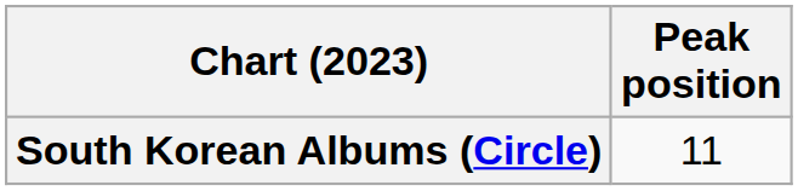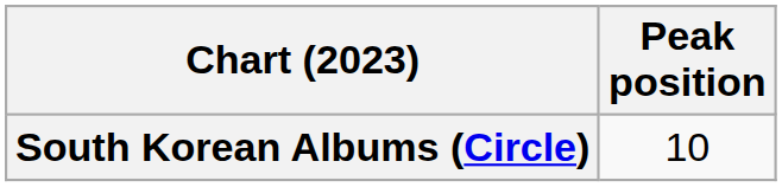 <table class="wikitable plainrowheaders" style="text-align:center">
 <tr>
 <th scope="col">Chart (2023)</th>
 <th scope="col">Peak<br>position</th>
 </tr>
 <tr>
 <th scope="row">South Korean Albums (<a href='#'>Circle</a>)</th>
-<td>11</td>
+<td>10</td>
 </tr>
 </table>
